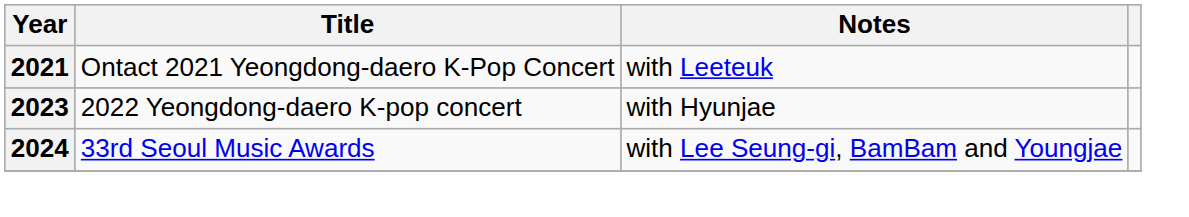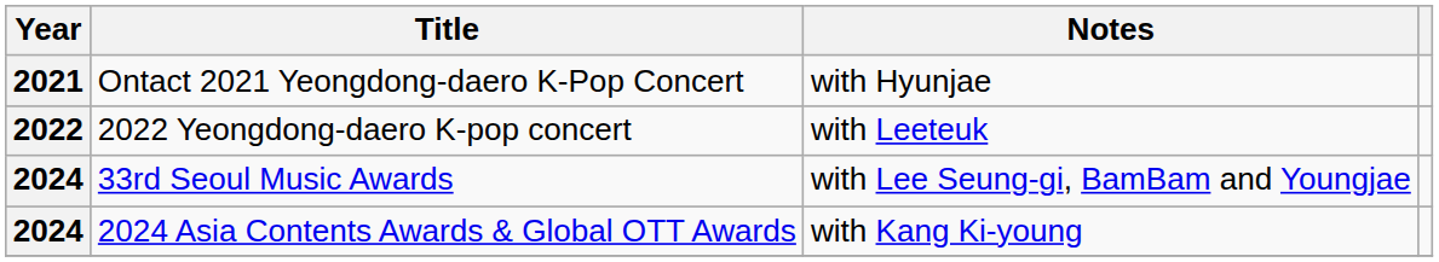 <table class="wikitable plainrowheaders">
 <tr>
 <th scope="col">Year</th>
 <th scope="col">Title</th>
 <th scope="col">Notes</th>
 <th scope="col" class="unsortable"></th>
 </tr>
 <tr>
 <th scope="row">2021</th>
 <td>Ontact 2021 Yeongdong-daero K-Pop Concert</td>
-<td>with <a href='#'>Leeteuk</a></td>
+<td>with Hyunjae</td>
 <td style="text-align:center"></td>
 </tr>
 <tr>
-<th scope="row">2023</th>
+<th scope="row">2022</th>
 <td>2022 Yeongdong-daero K-pop concert</td>
-<td>with Hyunjae</td>
+<td>with <a href='#'>Leeteuk</a></td>
 <td style="text-align:center"></td>
 </tr>
 <tr>
 <th scope="row">2024</th>
 <td><a href='#'>33rd Seoul Music Awards</a></td>
 <td>with <a href='#'>Lee Seung-gi</a>, <a href='#'>BamBam</a> and <a href='#'>Youngjae</a></td>
 <td style="text-align:center"></td>
 </tr>
 <tr>
+<th scope="row">2024</th>
+<td><a href='#'>2024 Asia Contents Awards & Global OTT Awards</a></td>
+<td>with <a href='#'>Kang Ki-young</a></td>
+<td style="text-align:center"></td>
+</tr>
+<tr>
 </tr>
 </table>
